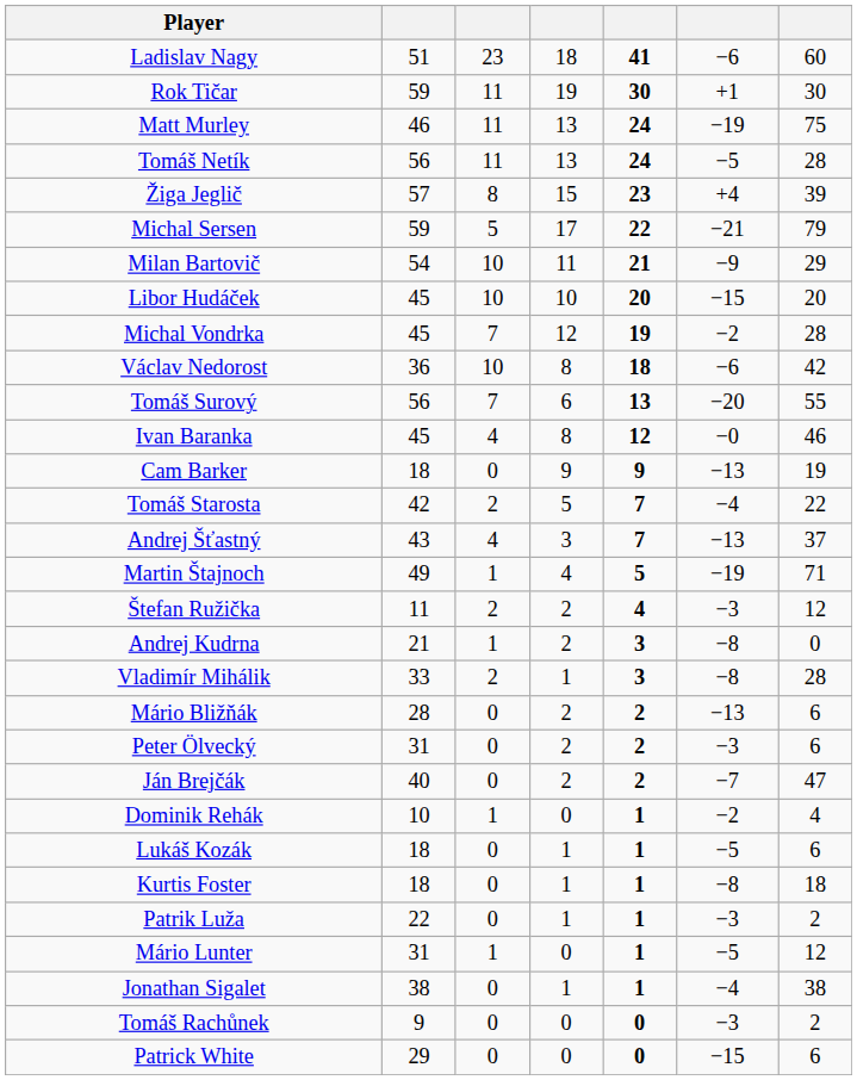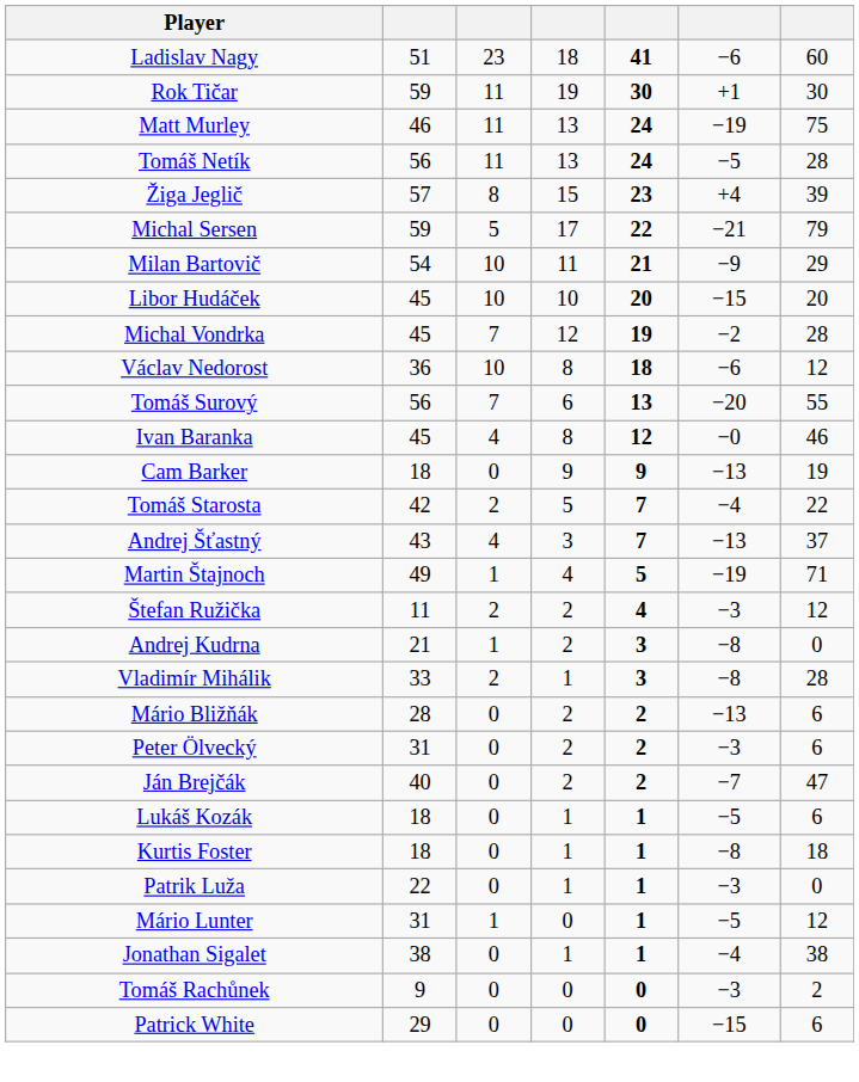 <table class="wikitable sortable" style="width:100%; text-align:center;">
 <tr align=center>
 <th>Player</th>
 <th></th>
 <th></th>
 <th></th>
 <th></th>
 <th data-sort-type="number"></th>
 <th></th>
 </tr>
 <tr>
 <td><a href='#'>Ladislav Nagy</a></td>
 <td>51</td>
 <td>23</td>
 <td>18</td>
 <td><strong>41</strong></td>
 <td>−6</td>
 <td>60</td>
 </tr>
 <tr>
 <td><a href='#'>Rok Tičar</a></td>
 <td>59</td>
 <td>11</td>
 <td>19</td>
 <td><strong>30</strong></td>
 <td>+1</td>
 <td>30</td>
 </tr>
 <tr>
 <td><a href='#'>Matt Murley</a></td>
 <td>46</td>
 <td>11</td>
 <td>13</td>
 <td><strong>24</strong></td>
 <td>−19</td>
 <td>75</td>
 </tr>
 <tr>
 <td><a href='#'>Tomáš Netík</a></td>
 <td>56</td>
 <td>11</td>
 <td>13</td>
 <td><strong>24</strong></td>
 <td>−5</td>
 <td>28</td>
 </tr>
 <tr>
 <td><a href='#'>Žiga Jeglič</a></td>
 <td>57</td>
 <td>8</td>
 <td>15</td>
 <td><strong>23</strong></td>
 <td>+4</td>
 <td>39</td>
 </tr>
 <tr>
 <td><a href='#'>Michal Sersen</a></td>
 <td>59</td>
 <td>5</td>
 <td>17</td>
 <td><strong>22</strong></td>
 <td>−21</td>
 <td>79</td>
 </tr>
 <tr>
 <td><a href='#'>Milan Bartovič</a></td>
 <td>54</td>
 <td>10</td>
 <td>11</td>
 <td><strong>21</strong></td>
 <td>−9</td>
 <td>29</td>
 </tr>
 <tr>
 <td><a href='#'>Libor Hudáček</a></td>
 <td>45</td>
 <td>10</td>
 <td>10</td>
 <td><strong>20</strong></td>
 <td>−15</td>
 <td>20</td>
 </tr>
 <tr>
 <td><a href='#'>Michal Vondrka</a></td>
 <td>45</td>
 <td>7</td>
 <td>12</td>
 <td><strong>19</strong></td>
 <td>−2</td>
 <td>28</td>
 </tr>
 <tr>
 <td><a href='#'>Václav Nedorost</a></td>
 <td>36</td>
 <td>10</td>
 <td>8</td>
 <td><strong>18</strong></td>
 <td>−6</td>
-<td>42</td>
+<td>12</td>
 </tr>
 <tr>
 <td><a href='#'>Tomáš Surový</a></td>
 <td>56</td>
 <td>7</td>
 <td>6</td>
 <td><strong>13</strong></td>
 <td>−20</td>
 <td>55</td>
 </tr>
 <tr>
 <td><a href='#'>Ivan Baranka</a></td>
 <td>45</td>
 <td>4</td>
 <td>8</td>
 <td><strong>12</strong></td>
 <td>−0</td>
 <td>46</td>
 </tr>
 <tr>
 <td><a href='#'>Cam Barker</a></td>
 <td>18</td>
 <td>0</td>
 <td>9</td>
 <td><strong>9</strong></td>
 <td>−13</td>
 <td>19</td>
 </tr>
 <tr>
 <td><a href='#'>Tomáš Starosta</a></td>
 <td>42</td>
 <td>2</td>
 <td>5</td>
 <td><strong>7</strong></td>
 <td>−4</td>
 <td>22</td>
 </tr>
 <tr>
 <td><a href='#'>Andrej Šťastný</a></td>
 <td>43</td>
 <td>4</td>
 <td>3</td>
 <td><strong>7</strong></td>
 <td>−13</td>
 <td>37</td>
 </tr>
 <tr>
 <td><a href='#'>Martin Štajnoch</a></td>
 <td>49</td>
 <td>1</td>
 <td>4</td>
 <td><strong>5</strong></td>
 <td>−19</td>
 <td>71</td>
 </tr>
 <tr>
 <td><a href='#'>Štefan Ružička</a></td>
 <td>11</td>
 <td>2</td>
 <td>2</td>
 <td><strong>4</strong></td>
 <td>−3</td>
 <td>12</td>
 </tr>
 <tr>
 <td><a href='#'>Andrej Kudrna</a></td>
 <td>21</td>
 <td>1</td>
 <td>2</td>
 <td><strong>3</strong></td>
 <td>−8</td>
 <td>0</td>
 </tr>
 <tr>
 <td><a href='#'>Vladimír Mihálik</a></td>
 <td>33</td>
 <td>2</td>
 <td>1</td>
 <td><strong>3</strong></td>
 <td>−8</td>
 <td>28</td>
 </tr>
 <tr>
 <td><a href='#'>Mário Bližňák</a></td>
 <td>28</td>
 <td>0</td>
 <td>2</td>
 <td><strong>2</strong></td>
 <td>−13</td>
 <td>6</td>
 </tr>
 <tr>
 <td><a href='#'>Peter Ölvecký</a></td>
 <td>31</td>
 <td>0</td>
 <td>2</td>
 <td><strong>2</strong></td>
 <td>−3</td>
 <td>6</td>
 </tr>
 <tr>
 <td><a href='#'>Ján Brejčák</a></td>
 <td>40</td>
 <td>0</td>
 <td>2</td>
 <td><strong>2</strong></td>
 <td>−7</td>
 <td>47</td>
 </tr>
 <tr>
-<td><a href='#'>Dominik Rehák</a></td>
-<td>10</td>
-<td>1</td>
-<td>0</td>
-<td><strong>1</strong></td>
-<td>−2</td>
-<td>4</td>
-</tr>
-<tr>
 <td><a href='#'>Lukáš Kozák</a></td>
 <td>18</td>
 <td>0</td>
 <td>1</td>
 <td><strong>1</strong></td>
 <td>−5</td>
 <td>6</td>
 </tr>
 <tr>
 <td><a href='#'>Kurtis Foster</a></td>
 <td>18</td>
 <td>0</td>
 <td>1</td>
 <td><strong>1</strong></td>
 <td>−8</td>
 <td>18</td>
 </tr>
 <tr>
 <td><a href='#'>Patrik Luža</a></td>
 <td>22</td>
 <td>0</td>
 <td>1</td>
 <td><strong>1</strong></td>
 <td>−3</td>
-<td>2</td>
+<td>0</td>
 </tr>
 <tr>
 <td><a href='#'>Mário Lunter</a></td>
 <td>31</td>
 <td>1</td>
 <td>0</td>
 <td><strong>1</strong></td>
 <td>−5</td>
 <td>12</td>
 </tr>
 <tr>
 <td><a href='#'>Jonathan Sigalet</a></td>
 <td>38</td>
 <td>0</td>
 <td>1</td>
 <td><strong>1</strong></td>
 <td>−4</td>
 <td>38</td>
 </tr>
 <tr>
 <td><a href='#'>Tomáš Rachůnek</a></td>
 <td>9</td>
 <td>0</td>
 <td>0</td>
 <td><strong>0</strong></td>
 <td>−3</td>
 <td>2</td>
 </tr>
 <tr>
 <td><a href='#'>Patrick White</a></td>
 <td>29</td>
 <td>0</td>
 <td>0</td>
 <td><strong>0</strong></td>
 <td>−15</td>
 <td>6</td>
 </tr>
 </table>
